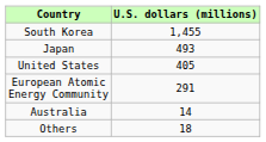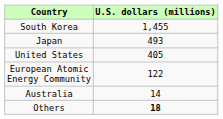 <table class="wikitable floatright"  style="text-align:center; margin-left:10px" align="right" border="1">
 <tr>
 <th style="background-color:#cfb">Country</th>
 <th style="background-color:#cfb">U.S. dollars (millions)</th>
 </tr>
 <tr>
 <td>South Korea</td>
 <td>1,455</td>
 </tr>
 <tr>
 <td>Japan</td>
 <td>493</td>
 </tr>
 <tr>
 <td>United States</td>
 <td>405</td>
 </tr>
 <tr>
 <td>European Atomic<br>Energy Community</td>
-<td>291</td>
+<td>122</td>
 </tr>
 <tr>
 <td>Australia</td>
 <td>14</td>
 </tr>
 <tr>
 <td>Others</td>
-<td>18</td>
+<td><strong>18</strong></td>
 </tr>
 </table>
